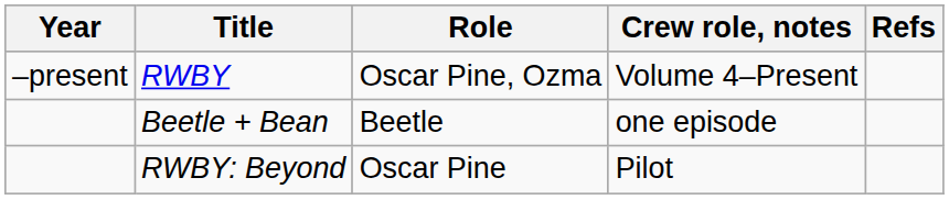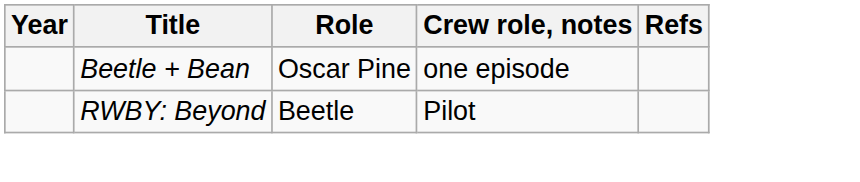 <table class="wikitable sortable plainrowheaders">
 <tr>
 <th>Year</th>
 <th>Title</th>
 <th>Role</th>
 <th class="unsortable">Crew role, notes</th>
 <th class="unsortable">Refs</th>
 </tr>
 <tr>
-<td>–present</td>
-<td><em><a href='#'>RWBY</a></em></td>
-<td>Oscar Pine, Ozma</td>
-<td>Volume 4–Present</td>
-<td></td>
-</tr>
-<tr>
 <td></td>
 <td><em>Beetle + Bean</em></td>
-<td>Beetle</td>
+<td>Oscar Pine</td>
 <td>one episode</td>
 <td></td>
 </tr>
 <tr>
 <td></td>
 <td><em>RWBY: Beyond</em></td>
-<td>Oscar Pine</td>
+<td>Beetle</td>
 <td>Pilot</td>
 <td></td>
 </tr>
 </table>
